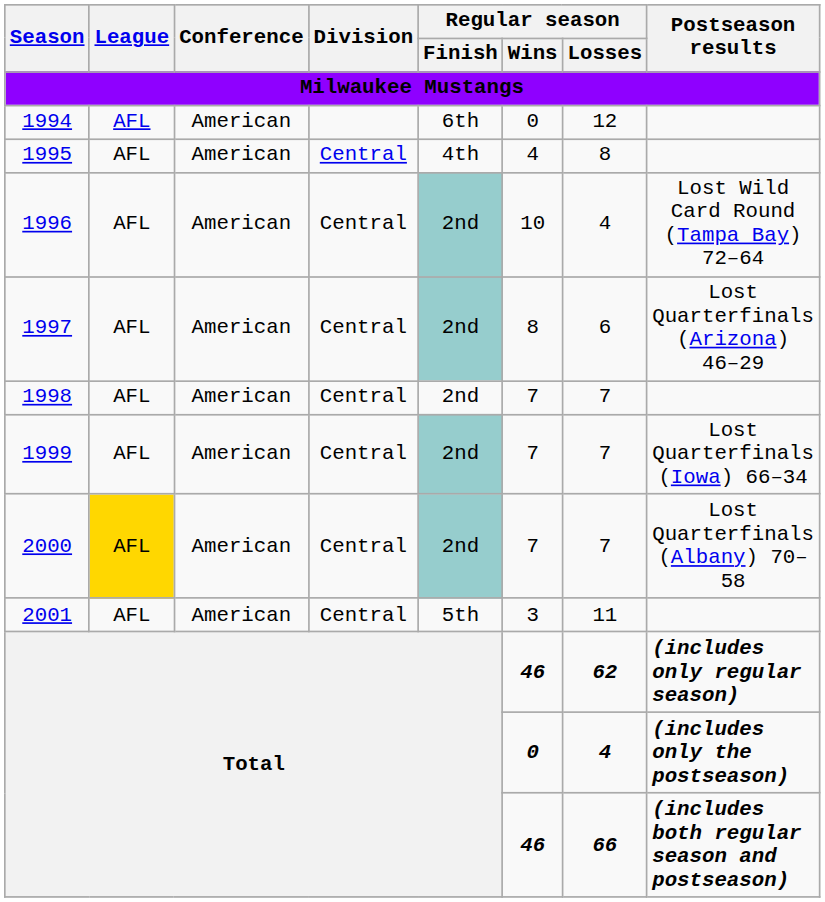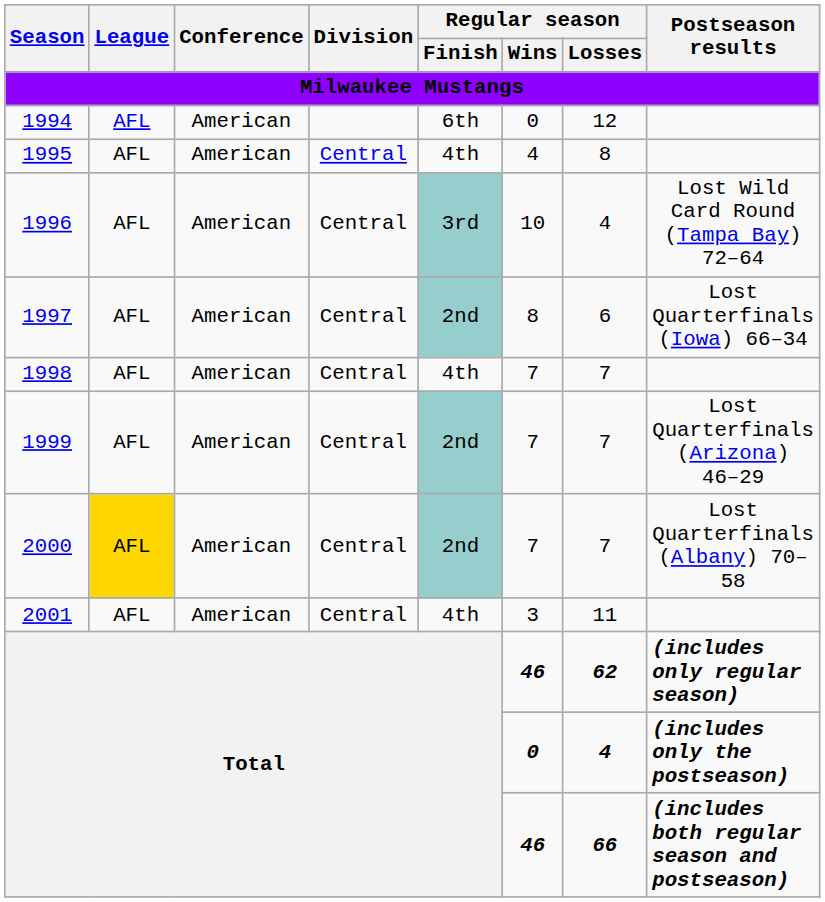 <table class="wikitable" style="font-size: 95%; width:70%;">
 <tr>
 <th rowspan="2" style="width:5%;"><a href='#'>Season</a></th>
 <th rowspan="2" style="width:5%;"><a href='#'>League</a></th>
 <th rowspan="2" style="width:5%;">Conference</th>
 <th rowspan="2">Division</th>
 <th colspan="3">Regular season</th>
 <th rowspan="2">Postseason results</th>
 </tr>
 <tr>
 <th>Finish</th>
 <th>Wins</th>
 <th>Losses</th>
 </tr>
 <tr>
 <td align="center" Colspan="8" style="background: #8F00FF"><strong><span>Milwaukee Mustangs</span></strong></td>
 </tr>
 <tr align="center">
 <td><a href='#'>1994</a></td>
 <td><a href='#'>AFL</a></td>
 <td>American</td>
 <td></td>
 <td>6th</td>
 <td>0</td>
 <td>12</td>
 <td></td>
 </tr>
 <tr align="center">
 <td><a href='#'>1995</a></td>
 <td>AFL</td>
 <td>American</td>
 <td><a href='#'>Central</a></td>
 <td>4th</td>
 <td>4</td>
 <td>8</td>
 <td></td>
 </tr>
 <tr align="center">
 <td><a href='#'>1996</a></td>
 <td>AFL</td>
 <td>American</td>
 <td>Central</td>
-<td bgcolor="#96CDCD">2nd</td>
+<td bgcolor="#96CDCD">3rd</td>
 <td>10</td>
 <td>4</td>
 <td>Lost Wild Card Round (<a href='#'>Tampa Bay</a>) 72–64</td>
 </tr>
 <tr align="center">
 <td><a href='#'>1997</a></td>
 <td>AFL</td>
 <td>American</td>
 <td>Central</td>
 <td bgcolor="#96CDCD">2nd</td>
 <td>8</td>
 <td>6</td>
-<td>Lost Quarterfinals (<a href='#'>Arizona</a>) 46–29</td>
+<td>Lost Quarterfinals (<a href='#'>Iowa</a>) 66–34</td>
 </tr>
 <tr align="center">
 <td><a href='#'>1998</a></td>
 <td>AFL</td>
 <td>American</td>
 <td>Central</td>
-<td>2nd</td>
+<td>4th</td>
 <td>7</td>
 <td>7</td>
 <td></td>
 </tr>
 <tr align="center">
 <td><a href='#'>1999</a></td>
 <td>AFL</td>
 <td>American</td>
 <td>Central</td>
 <td bgcolor="#96CDCD">2nd</td>
 <td>7</td>
 <td>7</td>
-<td>Lost Quarterfinals (<a href='#'>Iowa</a>) 66–34</td>
+<td>Lost Quarterfinals (<a href='#'>Arizona</a>) 46–29</td>
 </tr>
 <tr align="center">
 <td><a href='#'>2000</a></td>
 <td style="background: gold;">AFL</td>
 <td>American</td>
 <td>Central</td>
 <td bgcolor="#96CDCD">2nd</td>
 <td>7</td>
 <td>7</td>
 <td>Lost Quarterfinals (<a href='#'>Albany</a>) 70–58</td>
 </tr>
 <tr align="center">
 <td><a href='#'>2001</a></td>
 <td>AFL</td>
 <td>American</td>
 <td>Central</td>
-<td>5th</td>
+<td>4th</td>
 <td>3</td>
 <td>11</td>
 <td></td>
 </tr>
 <tr>
 <th align="center" rowSpan="3" colSpan="5">Total</th>
 <td align="center"><strong><em>46</em></strong></td>
 <td align="center"><strong><em>62</em></strong></td>
 <td colSpan="1"><strong><em>(includes only regular season)</em></strong></td>
 </tr>
 <tr>
 <td align="center"><strong><em>0</em></strong></td>
 <td align="center"><strong><em>4</em></strong></td>
 <td colSpan="1"><strong><em>(includes only the postseason)</em></strong></td>
 </tr>
 <tr>
 <td align="center"><strong><em>46</em></strong></td>
 <td align="center"><strong><em>66</em></strong></td>
 <td colSpan="1"><strong><em>(includes both regular season and postseason)</em></strong></td>
 </tr>
 </table>
